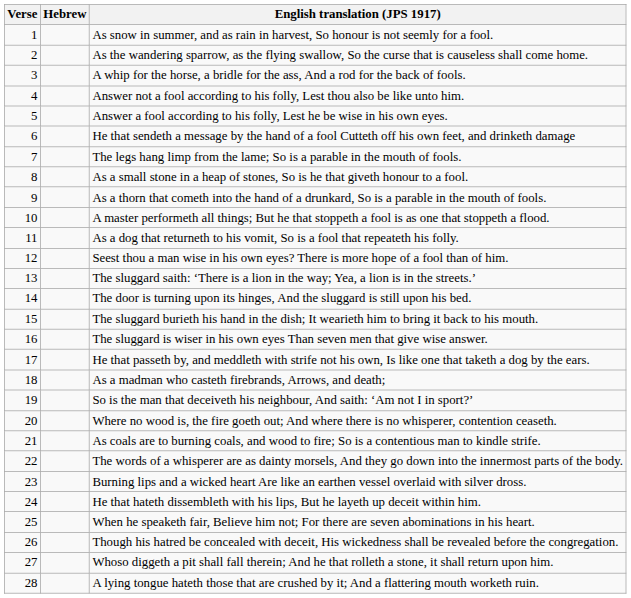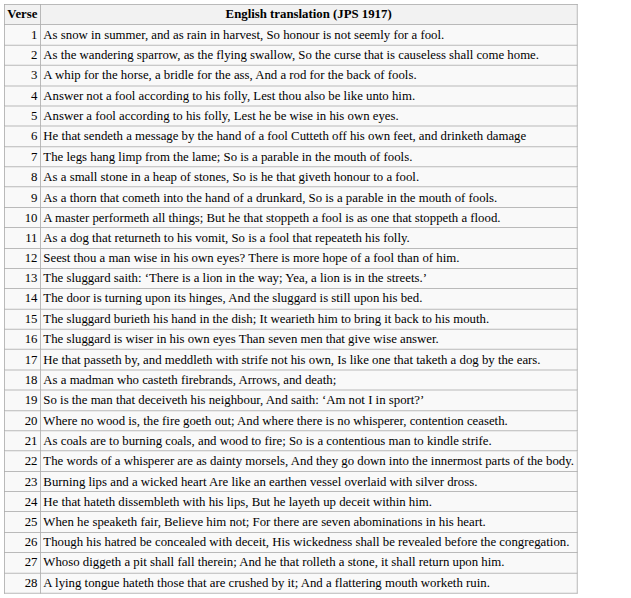 <table class="wikitable">
 <tr>
 <th>Verse</th>
-<th>Hebrew</th>
 <th>English translation (JPS 1917)</th>
 </tr>
 <tr>
 <td style="text-align:right">1</td>
-<td style="text-align:right"></td>
 <td>As snow in summer, and as rain in harvest, So honour is not seemly for a fool.</td>
 </tr>
 <tr>
 <td style="text-align:right">2</td>
-<td style="text-align:right"></td>
 <td>As the wandering sparrow, as the flying swallow, So the curse that is causeless shall come home.</td>
 </tr>
 <tr>
 <td style="text-align:right">3</td>
-<td style="text-align:right"></td>
 <td>A whip for the horse, a bridle for the ass, And a rod for the back of fools.</td>
 </tr>
 <tr>
 <td style="text-align:right">4</td>
-<td style="text-align:right"></td>
 <td>Answer not a fool according to his folly, Lest thou also be like unto him.</td>
 </tr>
 <tr>
 <td style="text-align:right">5</td>
-<td style="text-align:right"></td>
 <td>Answer a fool according to his folly, Lest he be wise in his own eyes.</td>
 </tr>
 <tr>
 <td style="text-align:right">6</td>
-<td style="text-align:right"></td>
 <td>He that sendeth a message by the hand of a fool Cutteth off his own feet, and drinketh damage</td>
 </tr>
 <tr>
 <td style="text-align:right">7</td>
-<td style="text-align:right"></td>
 <td>The legs hang limp from the lame; So is a parable in the mouth of fools.</td>
 </tr>
 <tr>
 <td style="text-align:right">8</td>
-<td style="text-align:right"></td>
 <td>As a small stone in a heap of stones, So is he that giveth honour to a fool.</td>
 </tr>
 <tr>
 <td style="text-align:right">9</td>
-<td style="text-align:right"></td>
 <td>As a thorn that cometh into the hand of a drunkard, So is a parable in the mouth of fools.</td>
 </tr>
 <tr>
 <td style="text-align:right">10</td>
-<td style="text-align:right"></td>
 <td>A master performeth all things; But he that stoppeth a fool is as one that stoppeth a flood.</td>
 </tr>
 <tr>
 <td style="text-align:right">11</td>
-<td style="text-align:right"></td>
 <td>As a dog that returneth to his vomit, So is a fool that repeateth his folly.</td>
 </tr>
 <tr>
 <td style="text-align:right">12</td>
-<td style="text-align:right"></td>
 <td>Seest thou a man wise in his own eyes? There is more hope of a fool than of him.</td>
 </tr>
 <tr>
 <td style="text-align:right">13</td>
-<td style="text-align:right"></td>
 <td>The sluggard saith: ‘There is a lion in the way; Yea, a lion is in the streets.’</td>
 </tr>
 <tr>
 <td style="text-align:right">14</td>
-<td style="text-align:right"></td>
 <td>The door is turning upon its hinges, And the sluggard is still upon his bed.</td>
 </tr>
 <tr>
 <td style="text-align:right">15</td>
-<td style="text-align:right"></td>
 <td>The sluggard burieth his hand in the dish; It wearieth him to bring it back to his mouth.</td>
 </tr>
 <tr>
 <td style="text-align:right">16</td>
-<td style="text-align:right"></td>
 <td>The sluggard is wiser in his own eyes Than seven men that give wise answer.</td>
 </tr>
 <tr>
 <td style="text-align:right">17</td>
-<td style="text-align:right"></td>
 <td>He that passeth by, and meddleth with strife not his own, Is like one that taketh a dog by the ears.</td>
 </tr>
 <tr>
 <td style="text-align:right">18</td>
-<td style="text-align:right"></td>
 <td>As a madman who casteth firebrands, Arrows, and death;</td>
 </tr>
 <tr>
 <td style="text-align:right">19</td>
-<td style="text-align:right"></td>
 <td>So is the man that deceiveth his neighbour, And saith: ‘Am not I in sport?’</td>
 </tr>
 <tr>
 <td style="text-align:right">20</td>
-<td style="text-align:right"></td>
 <td>Where no wood is, the fire goeth out; And where there is no whisperer, contention ceaseth.</td>
 </tr>
 <tr>
 <td style="text-align:right">21</td>
-<td style="text-align:right"></td>
 <td>As coals are to burning coals, and wood to fire; So is a contentious man to kindle strife.</td>
 </tr>
 <tr>
 <td style="text-align:right">22</td>
-<td style="text-align:right"></td>
 <td>The words of a whisperer are as dainty morsels, And they go down into the innermost parts of the body.</td>
 </tr>
 <tr>
 <td style="text-align:right">23</td>
-<td style="text-align:right"></td>
 <td>Burning lips and a wicked heart Are like an earthen vessel overlaid with silver dross.</td>
 </tr>
 <tr>
 <td style="text-align:right">24</td>
-<td style="text-align:right"></td>
 <td>He that hateth dissembleth with his lips, But he layeth up deceit within him.</td>
 </tr>
 <tr>
 <td style="text-align:right">25</td>
-<td style="text-align:right"></td>
 <td>When he speaketh fair, Believe him not; For there are seven abominations in his heart.</td>
 </tr>
 <tr>
 <td style="text-align:right">26</td>
-<td style="text-align:right"></td>
 <td>Though his hatred be concealed with deceit, His wickedness shall be revealed before the congregation.</td>
 </tr>
 <tr>
 <td style="text-align:right">27</td>
-<td style="text-align:right"></td>
 <td>Whoso diggeth a pit shall fall therein; And he that rolleth a stone, it shall return upon him.</td>
 </tr>
 <tr>
 <td style="text-align:right">28</td>
-<td style="text-align:right"></td>
 <td>A lying tongue hateth those that are crushed by it; And a flattering mouth worketh ruin.</td>
 </tr>
 </table>
